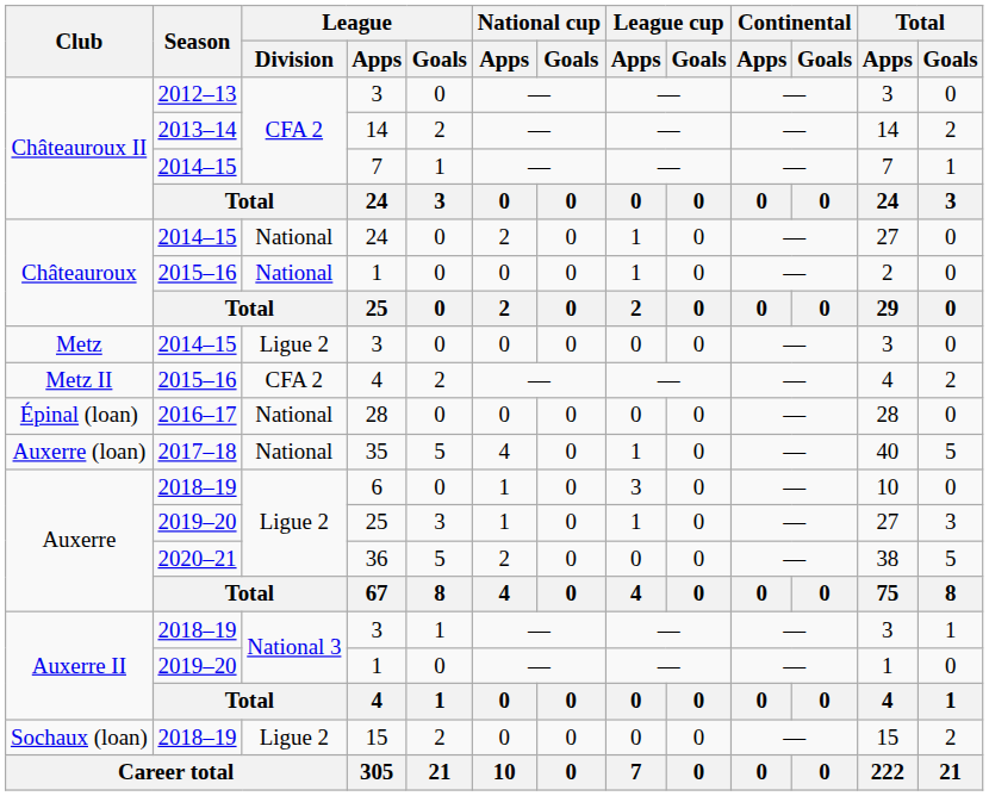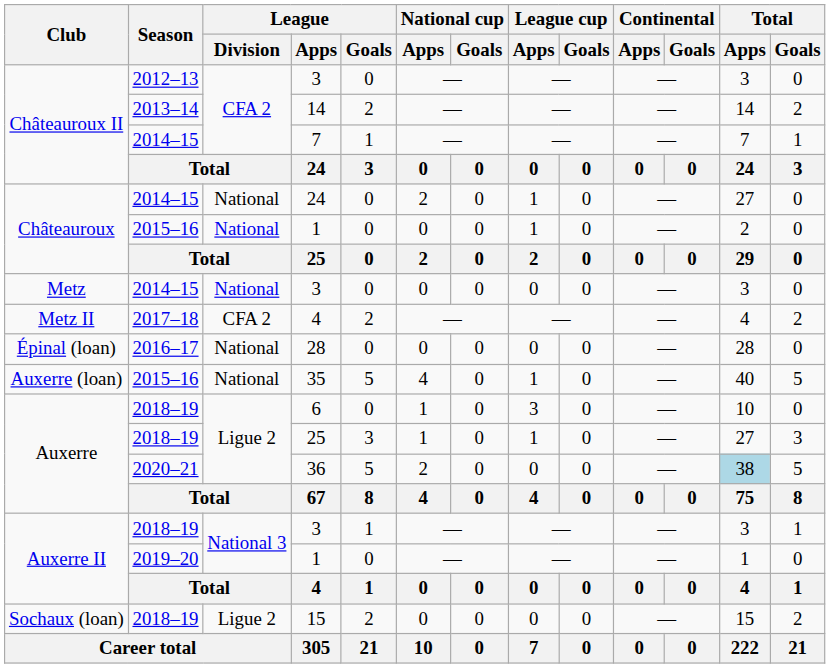 <table class="wikitable" style="text-align:center">
 <tr>
 <th rowspan="2">Club</th>
 <th rowspan="2">Season</th>
 <th colspan="3">League</th>
 <th colspan="2">National cup</th>
 <th colspan="2">League cup</th>
 <th colspan="2">Continental</th>
 <th colspan="2">Total</th>
 </tr>
 <tr>
 <th>Division</th>
 <th>Apps</th>
 <th>Goals</th>
 <th>Apps</th>
 <th>Goals</th>
 <th>Apps</th>
 <th>Goals</th>
 <th>Apps</th>
 <th>Goals</th>
 <th>Apps</th>
 <th>Goals</th>
 </tr>
 <tr>
 <td rowspan="4"><a href='#'>Châteauroux II</a></td>
 <td><a href='#'>2012–13</a></td>
 <td rowspan="3"><a href='#'>CFA 2</a></td>
 <td>3</td>
 <td>0</td>
 <td colspan="2">—</td>
 <td colspan="2">—</td>
 <td colspan="2">—</td>
 <td>3</td>
 <td>0</td>
 </tr>
 <tr>
 <td><a href='#'>2013–14</a></td>
 <td>14</td>
 <td>2</td>
 <td colspan="2">—</td>
 <td colspan="2">—</td>
 <td colspan="2">—</td>
 <td>14</td>
 <td>2</td>
 </tr>
 <tr>
 <td><a href='#'>2014–15</a></td>
 <td>7</td>
 <td>1</td>
 <td colspan="2">—</td>
 <td colspan="2">—</td>
 <td colspan="2">—</td>
 <td>7</td>
 <td>1</td>
 </tr>
 <tr>
 <th colspan="2">Total</th>
 <th>24</th>
 <th>3</th>
 <th>0</th>
 <th>0</th>
 <th>0</th>
 <th>0</th>
 <th>0</th>
 <th>0</th>
 <th>24</th>
 <th>3</th>
 </tr>
 <tr>
 <td rowspan="3"><a href='#'>Châteauroux</a></td>
 <td><a href='#'>2014–15</a></td>
 <td>National</td>
 <td>24</td>
 <td>0</td>
 <td>2</td>
 <td>0</td>
 <td>1</td>
 <td>0</td>
 <td colspan="2">—</td>
 <td>27</td>
 <td>0</td>
 </tr>
 <tr>
 <td><a href='#'>2015–16</a></td>
 <td><a href='#'>National</a></td>
 <td>1</td>
 <td>0</td>
 <td>0</td>
 <td>0</td>
 <td>1</td>
 <td>0</td>
 <td colspan="2">—</td>
 <td>2</td>
 <td>0</td>
 </tr>
 <tr>
 <th colspan="2">Total</th>
 <th>25</th>
 <th>0</th>
 <th>2</th>
 <th>0</th>
 <th>2</th>
 <th>0</th>
 <th>0</th>
 <th>0</th>
 <th>29</th>
 <th>0</th>
 </tr>
 <tr>
 <td><a href='#'>Metz</a></td>
 <td><a href='#'>2014–15</a></td>
-<td>Ligue 2</td>
+<td><a href='#'>National</a></td>
 <td>3</td>
 <td>0</td>
 <td>0</td>
 <td>0</td>
 <td>0</td>
 <td>0</td>
 <td colspan="2">—</td>
 <td>3</td>
 <td>0</td>
 </tr>
 <tr>
 <td><a href='#'>Metz II</a></td>
-<td><a href='#'>2015–16</a></td>
+<td><a href='#'>2017–18</a></td>
 <td>CFA 2</td>
 <td>4</td>
 <td>2</td>
 <td colspan="2">—</td>
 <td colspan="2">—</td>
 <td colspan="2">—</td>
 <td>4</td>
 <td>2</td>
 </tr>
 <tr>
 <td><a href='#'>Épinal</a> (loan)</td>
 <td><a href='#'>2016–17</a></td>
 <td>National</td>
 <td>28</td>
 <td>0</td>
 <td>0</td>
 <td>0</td>
 <td>0</td>
 <td>0</td>
 <td colspan="2">—</td>
 <td>28</td>
 <td>0</td>
 </tr>
 <tr>
 <td><a href='#'>Auxerre</a> (loan)</td>
-<td><a href='#'>2017–18</a></td>
+<td><a href='#'>2015–16</a></td>
 <td>National</td>
 <td>35</td>
 <td>5</td>
 <td>4</td>
 <td>0</td>
 <td>1</td>
 <td>0</td>
 <td colspan="2">—</td>
 <td>40</td>
 <td>5</td>
 </tr>
 <tr>
 <td rowspan="4">Auxerre</td>
 <td><a href='#'>2018–19</a></td>
 <td rowspan="3">Ligue 2</td>
 <td>6</td>
 <td>0</td>
 <td>1</td>
 <td>0</td>
 <td>3</td>
 <td>0</td>
 <td colspan="2">—</td>
 <td>10</td>
 <td>0</td>
 </tr>
 <tr>
-<td><a href='#'>2019–20</a></td>
+<td><a href='#'>2018–19</a></td>
 <td>25</td>
 <td>3</td>
 <td>1</td>
 <td>0</td>
 <td>1</td>
 <td>0</td>
 <td colspan="2">—</td>
 <td>27</td>
 <td>3</td>
 </tr>
 <tr>
 <td><a href='#'>2020–21</a></td>
 <td>36</td>
 <td>5</td>
 <td>2</td>
 <td>0</td>
 <td>0</td>
 <td>0</td>
 <td colspan="2">—</td>
-<td>38</td>
+<td style="background: lightblue;">38</td>
 <td>5</td>
 </tr>
 <tr>
 <th colspan="2">Total</th>
 <th>67</th>
 <th>8</th>
 <th>4</th>
 <th>0</th>
 <th>4</th>
 <th>0</th>
 <th>0</th>
 <th>0</th>
 <th>75</th>
 <th>8</th>
 </tr>
 <tr>
 <td rowspan="3"><a href='#'>Auxerre II</a></td>
 <td><a href='#'>2018–19</a></td>
 <td rowspan="2"><a href='#'>National 3</a></td>
 <td>3</td>
 <td>1</td>
 <td colspan="2">—</td>
 <td colspan="2">—</td>
 <td colspan="2">—</td>
 <td>3</td>
 <td>1</td>
 </tr>
 <tr>
 <td><a href='#'>2019–20</a></td>
 <td>1</td>
 <td>0</td>
 <td colspan="2">—</td>
 <td colspan="2">—</td>
 <td colspan="2">—</td>
 <td>1</td>
 <td>0</td>
 </tr>
 <tr>
 <th colspan="2">Total</th>
 <th>4</th>
 <th>1</th>
 <th>0</th>
 <th>0</th>
 <th>0</th>
 <th>0</th>
 <th>0</th>
 <th>0</th>
 <th>4</th>
 <th>1</th>
 </tr>
 <tr>
 <td><a href='#'>Sochaux</a> (loan)</td>
 <td><a href='#'>2018–19</a></td>
 <td>Ligue 2</td>
 <td>15</td>
 <td>2</td>
 <td>0</td>
 <td>0</td>
 <td>0</td>
 <td>0</td>
 <td colspan="2">—</td>
 <td>15</td>
 <td>2</td>
 </tr>
 <tr>
 <th colspan="3">Career total</th>
 <th>305</th>
 <th>21</th>
 <th>10</th>
 <th>0</th>
 <th>7</th>
 <th>0</th>
 <th>0</th>
 <th>0</th>
 <th>222</th>
 <th>21</th>
 </tr>
 </table>
